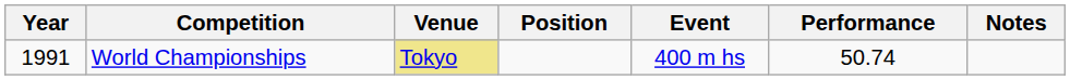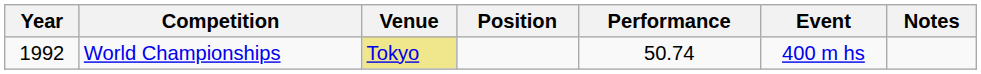 <table class="wikitable" width=55% style="font-size:90%; text-align:center;">
 <tr>
 <th>Year</th>
 <th>Competition</th>
 <th>Venue</th>
 <th>Position</th>
+<th>Performance</th>
 <th>Event</th>
-<th>Performance</th>
 <th>Notes</th>
 </tr>
 <tr>
-<td>1991</td>
+<td>1992</td>
 <td align=left><a href='#'>World Championships</a></td>
 <td align=left style="background: khaki;"> <a href='#'>Tokyo</a></td>
 <td></td>
+<td>50.74</td>
 <td><a href='#'>400 m hs</a></td>
-<td>50.74</td>
 <td></td>
 </tr>
 </table>
